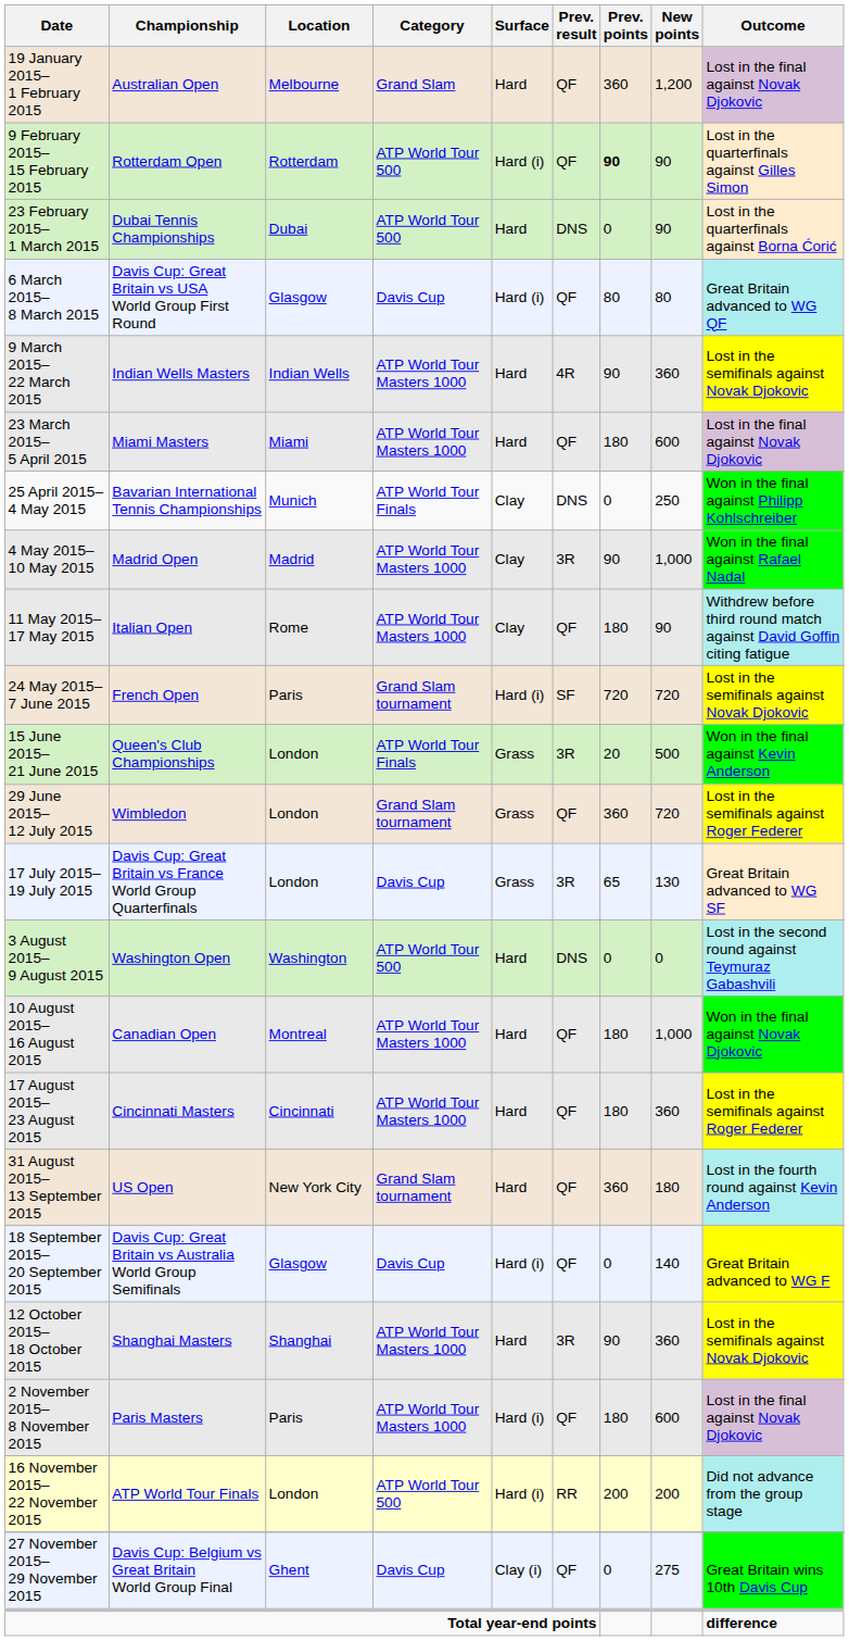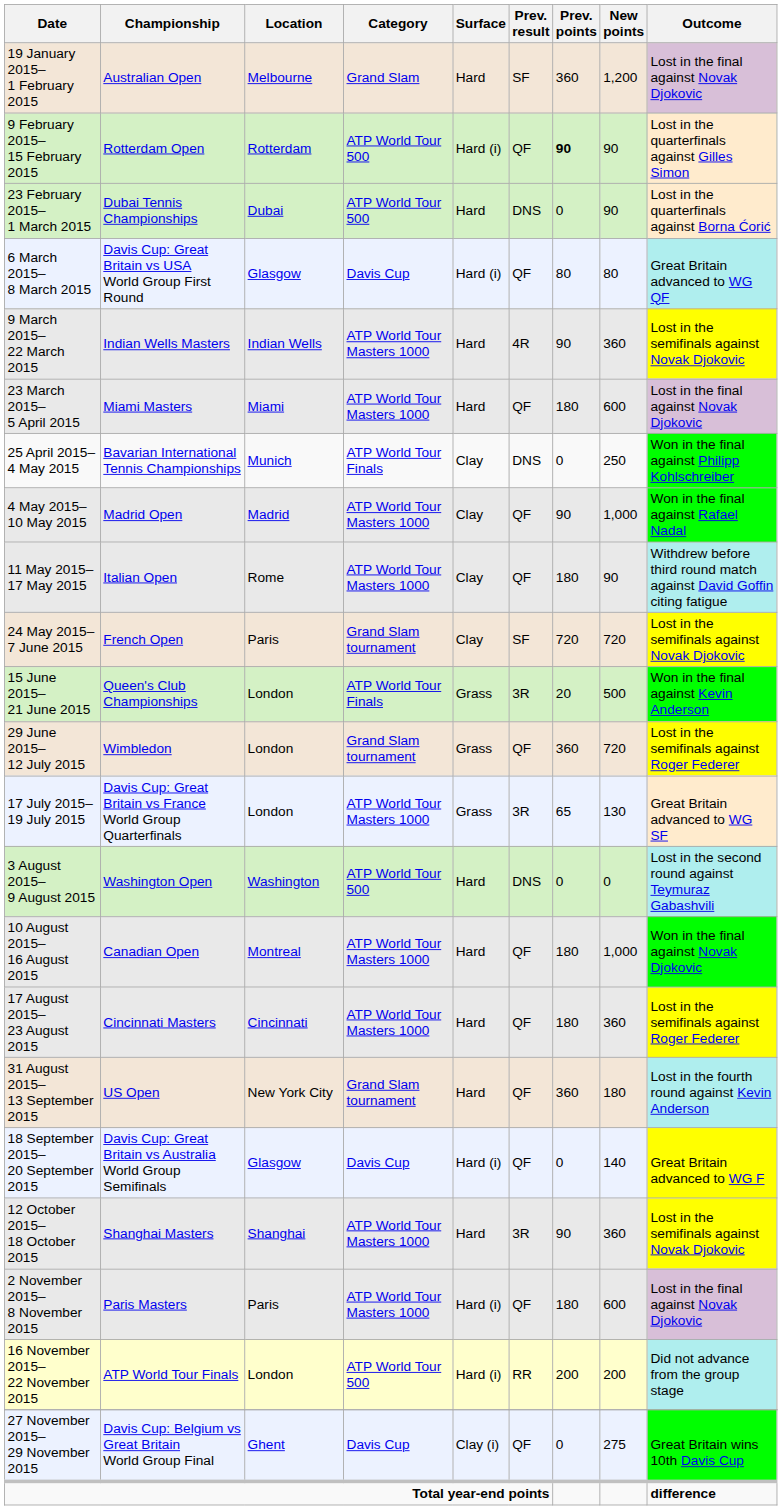 <table class="wikitable" style=font-size:96%>
 <tr>
 <th width=150>Date</th>
 <th width=250>Championship</th>
 <th width=150>Location</th>
 <th width=190>Category</th>
 <th width=50>Surface</th>
 <th width=40>Prev. result</th>
 <th width=40>Prev. points</th>
 <th width=40>New points</th>
 <th width=225>Outcome</th>
 </tr>
 <tr style="background:#F3E6D7;">
 <td>19 January 2015–<br>1 February 2015</td>
 <td><a href='#'>Australian Open</a></td>
 <td><a href='#'>Melbourne</a></td>
 <td><a href='#'>Grand Slam</a></td>
 <td>Hard</td>
-<td>QF</td>
+<td>SF</td>
 <td>360</td>
 <td>1,200</td>
 <td bgcolor=thistle>Lost in the final against <a href='#'>Novak Djokovic</a></td>
 </tr>
 <tr style="background:#D4F1C5;">
 <td>9 February 2015–<br>15 February 2015</td>
 <td><a href='#'>Rotterdam Open</a></td>
 <td><a href='#'>Rotterdam</a></td>
 <td><a href='#'>ATP World Tour 500</a></td>
 <td>Hard (i)</td>
 <td>QF</td>
 <td><strong>90</strong></td>
 <td>90</td>
 <td bgcolor=ffebcd>Lost in the quarterfinals against <a href='#'>Gilles Simon</a></td>
 </tr>
 <tr style="background:#D4F1C5;">
 <td>23 February 2015–<br>1 March 2015</td>
 <td><a href='#'>Dubai Tennis Championships</a></td>
 <td><a href='#'>Dubai</a></td>
 <td><a href='#'>ATP World Tour 500</a></td>
 <td>Hard</td>
 <td>DNS</td>
 <td>0</td>
 <td>90</td>
 <td bgcolor=ffebcd>Lost in the quarterfinals against <a href='#'>Borna Ćorić</a></td>
 </tr>
 <tr style="background:#ECF2FF;">
 <td>6 March 2015–<br>8 March 2015</td>
 <td><a href='#'>Davis Cup: Great Britain vs USA</a><br>World Group First Round</td>
 <td><a href='#'>Glasgow</a></td>
 <td><a href='#'>Davis Cup</a></td>
 <td>Hard (i)</td>
 <td>QF</td>
 <td>80</td>
 <td>80</td>
 <td style="background:#afeeee;"><br>Great Britain advanced to <a href='#'>WG QF</a></td>
 </tr>
 <tr style="background:#E9E9E9;">
 <td>9 March 2015–<br>22 March 2015</td>
 <td><a href='#'>Indian Wells Masters</a></td>
 <td><a href='#'>Indian Wells</a></td>
 <td><a href='#'>ATP World Tour Masters 1000</a></td>
 <td>Hard</td>
 <td>4R</td>
 <td>90</td>
 <td>360</td>
 <td style="background:yellow;">Lost in the semifinals against <a href='#'>Novak Djokovic</a></td>
 </tr>
 <tr style="background:#E9E9E9;">
 <td>23 March 2015–<br>5 April 2015</td>
 <td><a href='#'>Miami Masters</a></td>
 <td><a href='#'>Miami</a></td>
 <td><a href='#'>ATP World Tour Masters 1000</a></td>
 <td>Hard</td>
 <td>QF</td>
 <td>180</td>
 <td>600</td>
 <td bgcolor=thistle>Lost in the final against <a href='#'>Novak Djokovic</a></td>
 </tr>
 <tr>
 <td>25 April 2015–<br>4 May 2015</td>
 <td><a href='#'>Bavarian International Tennis Championships</a></td>
 <td><a href='#'>Munich</a></td>
 <td><a href='#'>ATP World Tour Finals</a></td>
 <td>Clay</td>
 <td>DNS</td>
 <td>0</td>
 <td>250</td>
 <td bgcolor=lime>Won in the final against <a href='#'>Philipp Kohlschreiber</a></td>
 </tr>
 <tr style="background:#E9E9E9;">
 <td>4 May 2015–<br>10 May 2015</td>
 <td><a href='#'>Madrid Open</a></td>
 <td><a href='#'>Madrid</a></td>
 <td><a href='#'>ATP World Tour Masters 1000</a></td>
 <td>Clay</td>
-<td>3R</td>
+<td>QF</td>
 <td>90</td>
 <td>1,000</td>
 <td bgcolor=lime>Won in the final against <a href='#'>Rafael Nadal</a></td>
 </tr>
 <tr style="background:#E9E9E9;">
 <td>11 May 2015–<br>17 May 2015</td>
 <td><a href='#'>Italian Open</a></td>
 <td>Rome</td>
 <td><a href='#'>ATP World Tour Masters 1000</a></td>
 <td>Clay</td>
 <td>QF</td>
 <td>180</td>
 <td>90</td>
 <td bgcolor=#afeeee>Withdrew before third round match against <a href='#'>David Goffin</a> citing fatigue</td>
 </tr>
 <tr style="background:#F3E6D7;">
 <td>24 May 2015–<br>7 June 2015</td>
 <td><a href='#'>French Open</a></td>
 <td>Paris</td>
 <td><a href='#'>Grand Slam tournament</a></td>
-<td>Hard (i)</td>
+<td>Clay</td>
 <td>SF</td>
 <td>720</td>
 <td>720</td>
 <td style="background:yellow;">Lost in the semifinals against <a href='#'>Novak Djokovic</a></td>
 </tr>
 <tr style="background:#D4F1C5;">
 <td>15 June 2015–<br>21 June 2015</td>
 <td><a href='#'>Queen's Club Championships</a></td>
 <td>London</td>
 <td><a href='#'>ATP World Tour Finals</a></td>
 <td>Grass</td>
 <td>3R</td>
 <td>20</td>
 <td>500</td>
 <td bgcolor=lime>Won in the final against <a href='#'>Kevin Anderson</a></td>
 </tr>
 <tr style="background:#F3E6D7;">
 <td>29 June 2015–<br>12 July 2015</td>
 <td><a href='#'>Wimbledon</a></td>
 <td>London</td>
 <td><a href='#'>Grand Slam tournament</a></td>
 <td>Grass</td>
 <td>QF</td>
 <td>360</td>
 <td>720</td>
 <td style="background:yellow;">Lost in the semifinals against <a href='#'>Roger Federer</a></td>
 </tr>
 <tr style="background:#ECF2FF;">
 <td>17 July 2015–<br>19 July 2015</td>
 <td><a href='#'>Davis Cup: Great Britain vs France</a><br>World Group Quarterfinals</td>
 <td>London</td>
-<td><a href='#'>Davis Cup</a></td>
+<td><a href='#'>ATP World Tour Masters 1000</a></td>
 <td>Grass</td>
 <td>3R</td>
 <td>65</td>
 <td>130</td>
 <td bgcolor=ffebcd><br>Great Britain advanced to <a href='#'>WG SF</a></td>
 </tr>
 <tr style="background:#D4F1C5;">
 <td>3 August 2015–<br>9 August 2015</td>
 <td><a href='#'>Washington Open</a></td>
 <td><a href='#'>Washington</a></td>
 <td><a href='#'>ATP World Tour 500</a></td>
 <td>Hard</td>
 <td>DNS</td>
 <td>0</td>
 <td>0</td>
 <td bgcolor=#afeeee>Lost in the second round against <a href='#'>Teymuraz Gabashvili</a></td>
 </tr>
 <tr style="background:#E9E9E9;">
 <td>10 August 2015–<br>16 August 2015</td>
 <td><a href='#'>Canadian Open</a></td>
 <td><a href='#'>Montreal</a></td>
 <td><a href='#'>ATP World Tour Masters 1000</a></td>
 <td>Hard</td>
 <td>QF</td>
 <td>180</td>
 <td>1,000</td>
 <td bgcolor=lime>Won in the final against <a href='#'>Novak Djokovic</a></td>
 </tr>
 <tr style="background:#E9E9E9;">
 <td>17 August 2015–<br>23 August 2015</td>
 <td><a href='#'>Cincinnati Masters</a></td>
 <td><a href='#'>Cincinnati</a></td>
 <td><a href='#'>ATP World Tour Masters 1000</a></td>
 <td>Hard</td>
 <td>QF</td>
 <td>180</td>
 <td>360</td>
 <td style="background:yellow;">Lost in the semifinals against <a href='#'>Roger Federer</a></td>
 </tr>
 <tr style="background:#F3E6D7;">
 <td>31 August 2015–<br>13 September 2015</td>
 <td><a href='#'>US Open</a></td>
 <td>New York City</td>
 <td><a href='#'>Grand Slam tournament</a></td>
 <td>Hard</td>
 <td>QF</td>
 <td>360</td>
 <td>180</td>
 <td bgcolor=#afeeee>Lost in the fourth round against <a href='#'>Kevin Anderson</a></td>
 </tr>
 <tr style="background:#ECF2FF;">
 <td>18 September 2015–<br>20 September 2015</td>
 <td><a href='#'>Davis Cup: Great Britain vs Australia</a><br>World Group Semifinals</td>
 <td><a href='#'>Glasgow</a></td>
 <td><a href='#'>Davis Cup</a></td>
 <td>Hard (i)</td>
 <td>QF</td>
 <td>0</td>
 <td>140</td>
 <td style="background:yellow;"><br>Great Britain advanced to <a href='#'>WG F</a></td>
 </tr>
 <tr style="background:#E9E9E9;">
 <td>12 October 2015–<br>18 October 2015</td>
 <td><a href='#'>Shanghai Masters</a></td>
 <td><a href='#'>Shanghai</a></td>
 <td><a href='#'>ATP World Tour Masters 1000</a></td>
 <td>Hard</td>
 <td>3R</td>
 <td>90</td>
 <td>360</td>
 <td style="background:yellow;">Lost in the semifinals against <a href='#'>Novak Djokovic</a></td>
 </tr>
 <tr style="background:#E9E9E9;">
 <td>2 November 2015–<br>8 November 2015</td>
 <td><a href='#'>Paris Masters</a></td>
 <td>Paris</td>
 <td><a href='#'>ATP World Tour Masters 1000</a></td>
 <td>Hard (i)</td>
 <td>QF</td>
 <td>180</td>
 <td>600</td>
 <td bgcolor=thistle>Lost in the final against <a href='#'>Novak Djokovic</a></td>
 </tr>
 <tr style="background:#ffffcc;">
 <td>16 November 2015–<br>22 November 2015</td>
 <td><a href='#'>ATP World Tour Finals</a></td>
 <td>London</td>
 <td><a href='#'>ATP World Tour 500</a></td>
 <td>Hard (i)</td>
 <td>RR</td>
 <td>200</td>
 <td>200</td>
 <td style="background:#afeeee;">Did not advance from the group stage</td>
 </tr>
 <tr style="border-top:1px solid silver;">
 </tr>
 <tr style="background:#ECF2FF;">
 <td>27 November 2015–<br>29 November 2015</td>
 <td><a href='#'>Davis Cup: Belgium vs Great Britain</a><br>World Group Final</td>
 <td><a href='#'>Ghent</a></td>
 <td><a href='#'>Davis Cup</a></td>
 <td>Clay (i)</td>
 <td>QF</td>
 <td>0</td>
 <td>275</td>
 <td bgcolor=lime><br>Great Britain wins 10th <a href='#'>Davis Cup</a></td>
 </tr>
 <tr style="border-top:4px solid silver;">
 <td colspan=6 align=right><strong>Total year-end points</strong></td>
 <td></td>
 <td></td>
 <td>  <strong>difference</strong></td>
 </tr>
 </table>
